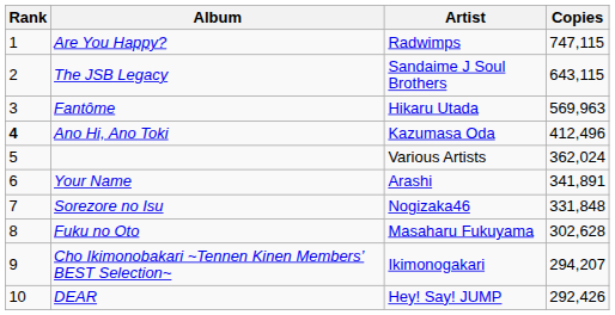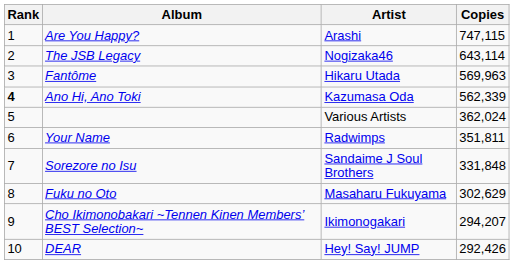 <table class="wikitable sortable" style="margin:auto; margin:auto;">
 <tr>
 <th>Rank</th>
 <th>Album</th>
 <th>Artist</th>
 <th>Copies</th>
 </tr>
 <tr>
 <td>1</td>
 <td><em><a href='#'>Are You Happy?</a></em></td>
-<td><a href='#'>Radwimps</a></td>
+<td><a href='#'>Arashi</a></td>
 <td>747,115</td>
 </tr>
 <tr>
 <td>2</td>
 <td><em><a href='#'>The JSB Legacy</a></em></td>
-<td><a href='#'>Sandaime J Soul Brothers</a></td>
-<td>643,115</td>
+<td><a href='#'>Nogizaka46</a></td>
+<td>643,114</td>
 </tr>
 <tr>
 <td>3</td>
 <td><em><a href='#'>Fantôme</a></em></td>
 <td><a href='#'>Hikaru Utada</a></td>
 <td>569,963</td>
 </tr>
 <tr>
 <td><strong>4</strong></td>
 <td><em><a href='#'>Ano Hi, Ano Toki</a></em></td>
 <td><a href='#'>Kazumasa Oda</a></td>
-<td>412,496</td>
+<td>562,339</td>
 </tr>
 <tr>
 <td>5</td>
 <td><em></em></td>
 <td>Various Artists</td>
 <td>362,024</td>
 </tr>
 <tr>
 <td>6</td>
 <td><em><a href='#'>Your Name</a></em></td>
-<td><a href='#'>Arashi</a></td>
-<td>341,891</td>
+<td><a href='#'>Radwimps</a></td>
+<td>351,811</td>
 </tr>
 <tr>
 <td>7</td>
 <td><em><a href='#'>Sorezore no Isu</a></em></td>
-<td><a href='#'>Nogizaka46</a></td>
+<td><a href='#'>Sandaime J Soul Brothers</a></td>
 <td>331,848</td>
 </tr>
 <tr>
 <td>8</td>
 <td><em><a href='#'>Fuku no Oto</a></em></td>
 <td><a href='#'>Masaharu Fukuyama</a></td>
-<td>302,628</td>
+<td>302,629</td>
 </tr>
 <tr>
 <td>9</td>
 <td><em><a href='#'>Cho Ikimonobakari ~Tennen Kinen Members’ BEST Selection~</a></em></td>
 <td><a href='#'>Ikimonogakari</a></td>
 <td>294,207</td>
 </tr>
 <tr>
 <td>10</td>
 <td><em><a href='#'>DEAR</a></em></td>
 <td><a href='#'>Hey! Say! JUMP</a></td>
 <td>292,426</td>
 </tr>
 </table>
